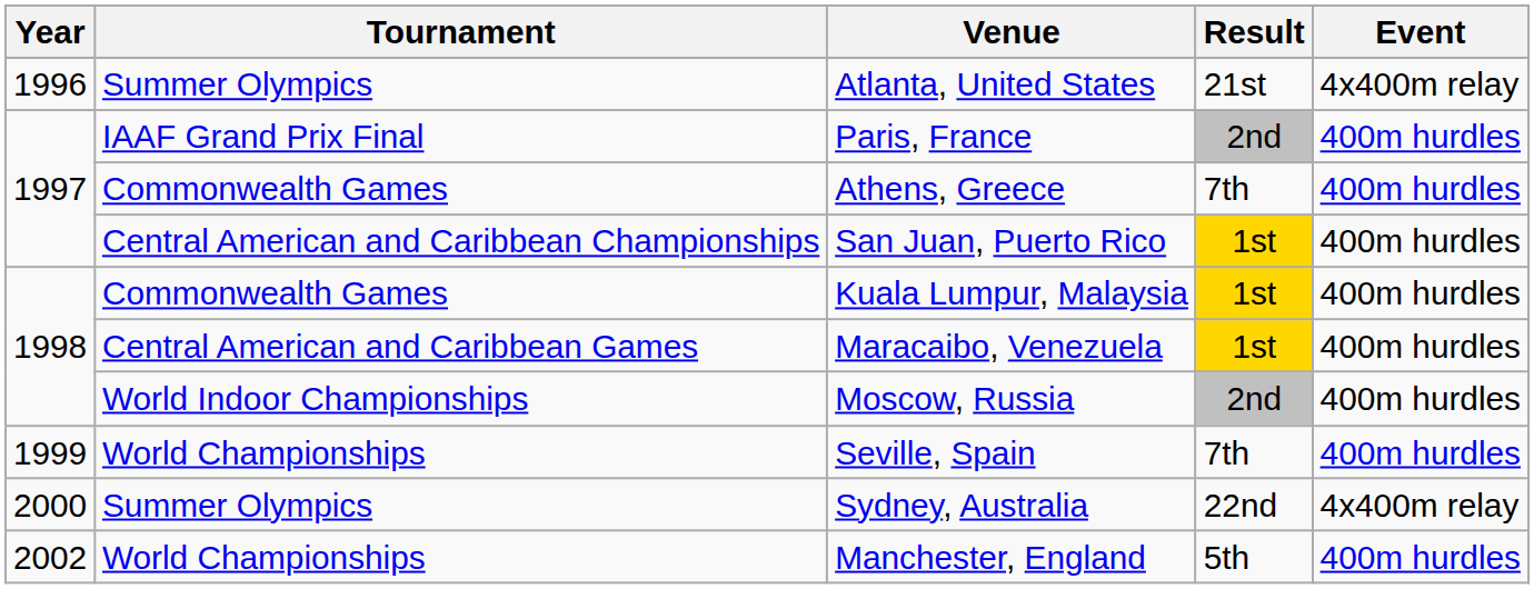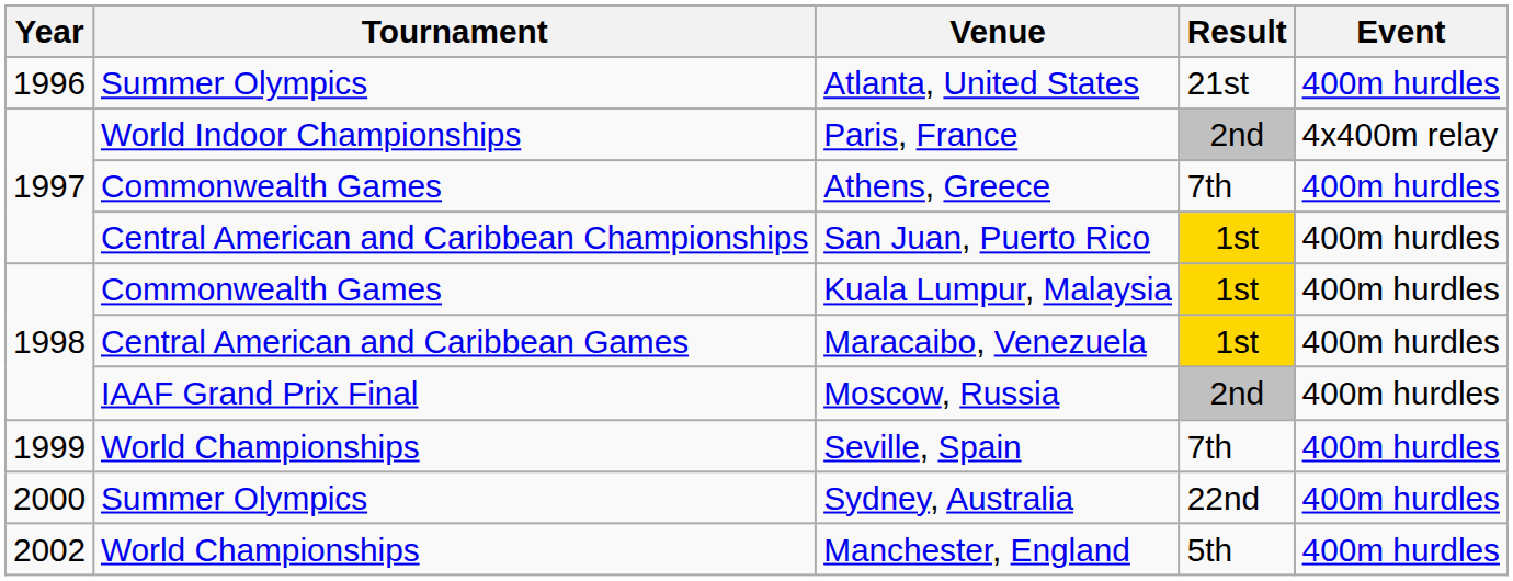 <table class="wikitable" style="border-collapse: collapse; font-size: 95%;">
 <tr>
 <th>Year</th>
 <th>Tournament</th>
 <th>Venue</th>
 <th>Result</th>
 <th>Event</th>
 </tr>
 <tr>
 <td>1996</td>
 <td><a href='#'>Summer Olympics</a></td>
 <td><a href='#'>Atlanta</a>, <a href='#'>United States</a></td>
 <td>21st</td>
-<td>4x400m relay</td>
+<td><a href='#'>400m hurdles</a></td>
 </tr>
 <tr>
 <td rowspan=3>1997</td>
-<td><a href='#'>IAAF Grand Prix Final</a></td>
+<td><a href='#'>World Indoor Championships</a></td>
 <td><a href='#'>Paris</a>, <a href='#'>France</a></td>
 <td bgcolor="silver" align="center">2nd</td>
-<td><a href='#'>400m hurdles</a></td>
+<td>4x400m relay</td>
 </tr>
 <tr>
 <td><a href='#'>Commonwealth Games</a></td>
 <td><a href='#'>Athens</a>, <a href='#'>Greece</a></td>
 <td>7th</td>
 <td><a href='#'>400m hurdles</a></td>
 </tr>
 <tr>
 <td><a href='#'>Central American and Caribbean Championships</a></td>
 <td><a href='#'>San Juan</a>, <a href='#'>Puerto Rico</a></td>
 <td bgcolor="gold" align="center">1st</td>
 <td>400m hurdles</td>
 </tr>
 <tr>
 <td rowspan=3>1998</td>
 <td><a href='#'>Commonwealth Games</a></td>
 <td><a href='#'>Kuala Lumpur</a>, <a href='#'>Malaysia</a></td>
 <td bgcolor="gold" align="center">1st</td>
 <td>400m hurdles</td>
 </tr>
 <tr>
 <td><a href='#'>Central American and Caribbean Games</a></td>
 <td><a href='#'>Maracaibo</a>, <a href='#'>Venezuela</a></td>
 <td bgcolor="gold" align="center">1st</td>
 <td>400m hurdles</td>
 </tr>
 <tr>
-<td><a href='#'>World Indoor Championships</a></td>
+<td><a href='#'>IAAF Grand Prix Final</a></td>
 <td><a href='#'>Moscow</a>, <a href='#'>Russia</a></td>
 <td bgcolor="silver" align="center">2nd</td>
 <td>400m hurdles</td>
 </tr>
 <tr>
 <td>1999</td>
 <td><a href='#'>World Championships</a></td>
 <td><a href='#'>Seville</a>, <a href='#'>Spain</a></td>
 <td>7th</td>
 <td><a href='#'>400m hurdles</a></td>
 </tr>
 <tr>
 <td>2000</td>
 <td><a href='#'>Summer Olympics</a></td>
 <td><a href='#'>Sydney</a>, <a href='#'>Australia</a></td>
 <td>22nd</td>
-<td>4x400m relay</td>
+<td><a href='#'>400m hurdles</a></td>
 </tr>
 <tr>
 <td>2002</td>
 <td><a href='#'>World Championships</a></td>
 <td><a href='#'>Manchester</a>, <a href='#'>England</a></td>
 <td>5th</td>
 <td><a href='#'>400m hurdles</a></td>
 </tr>
 </table>
